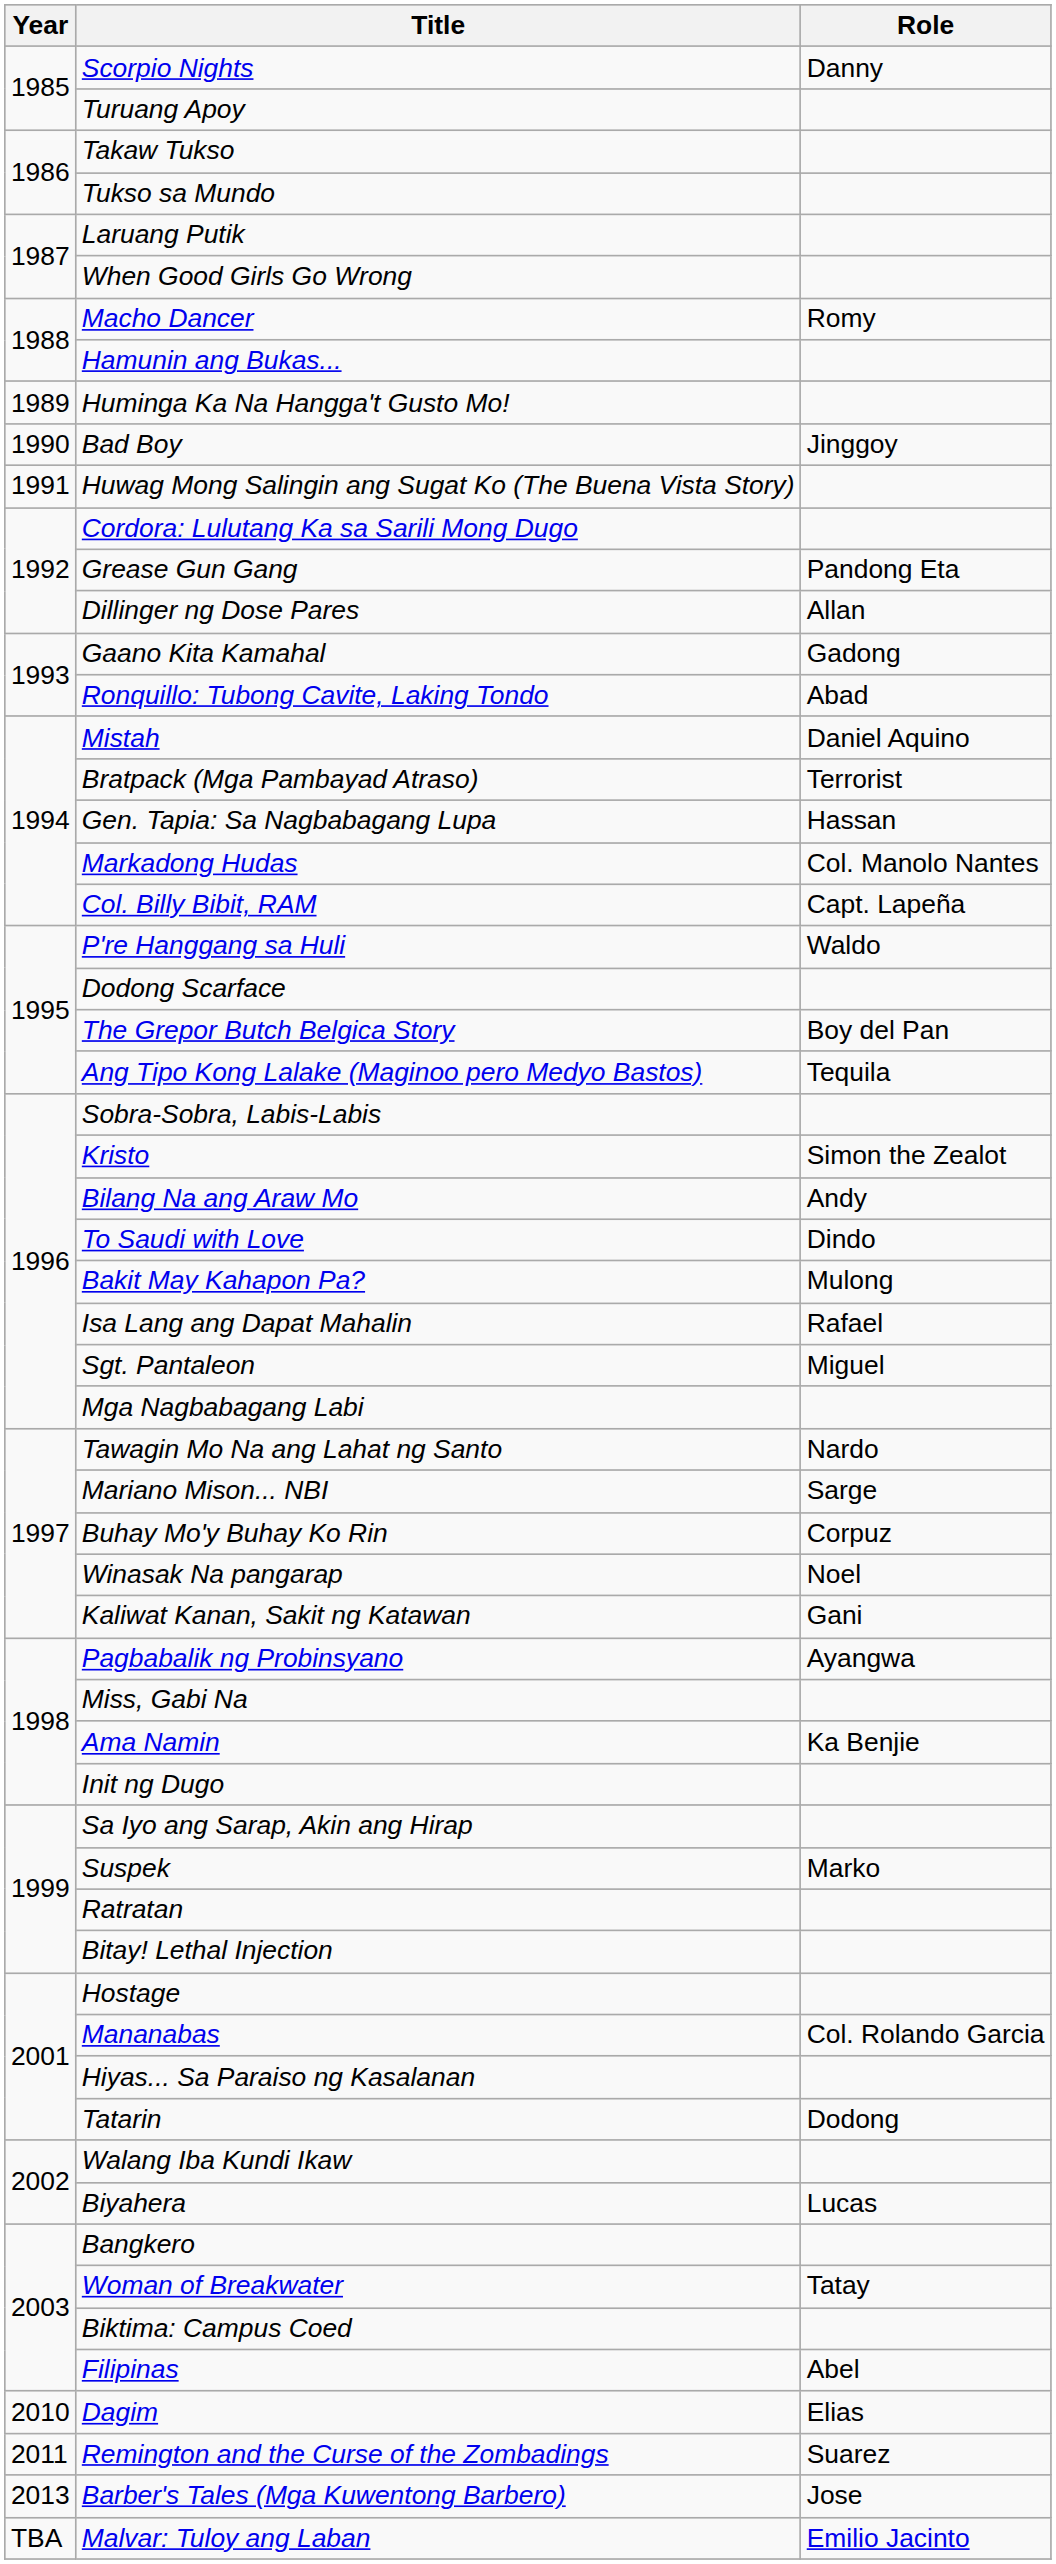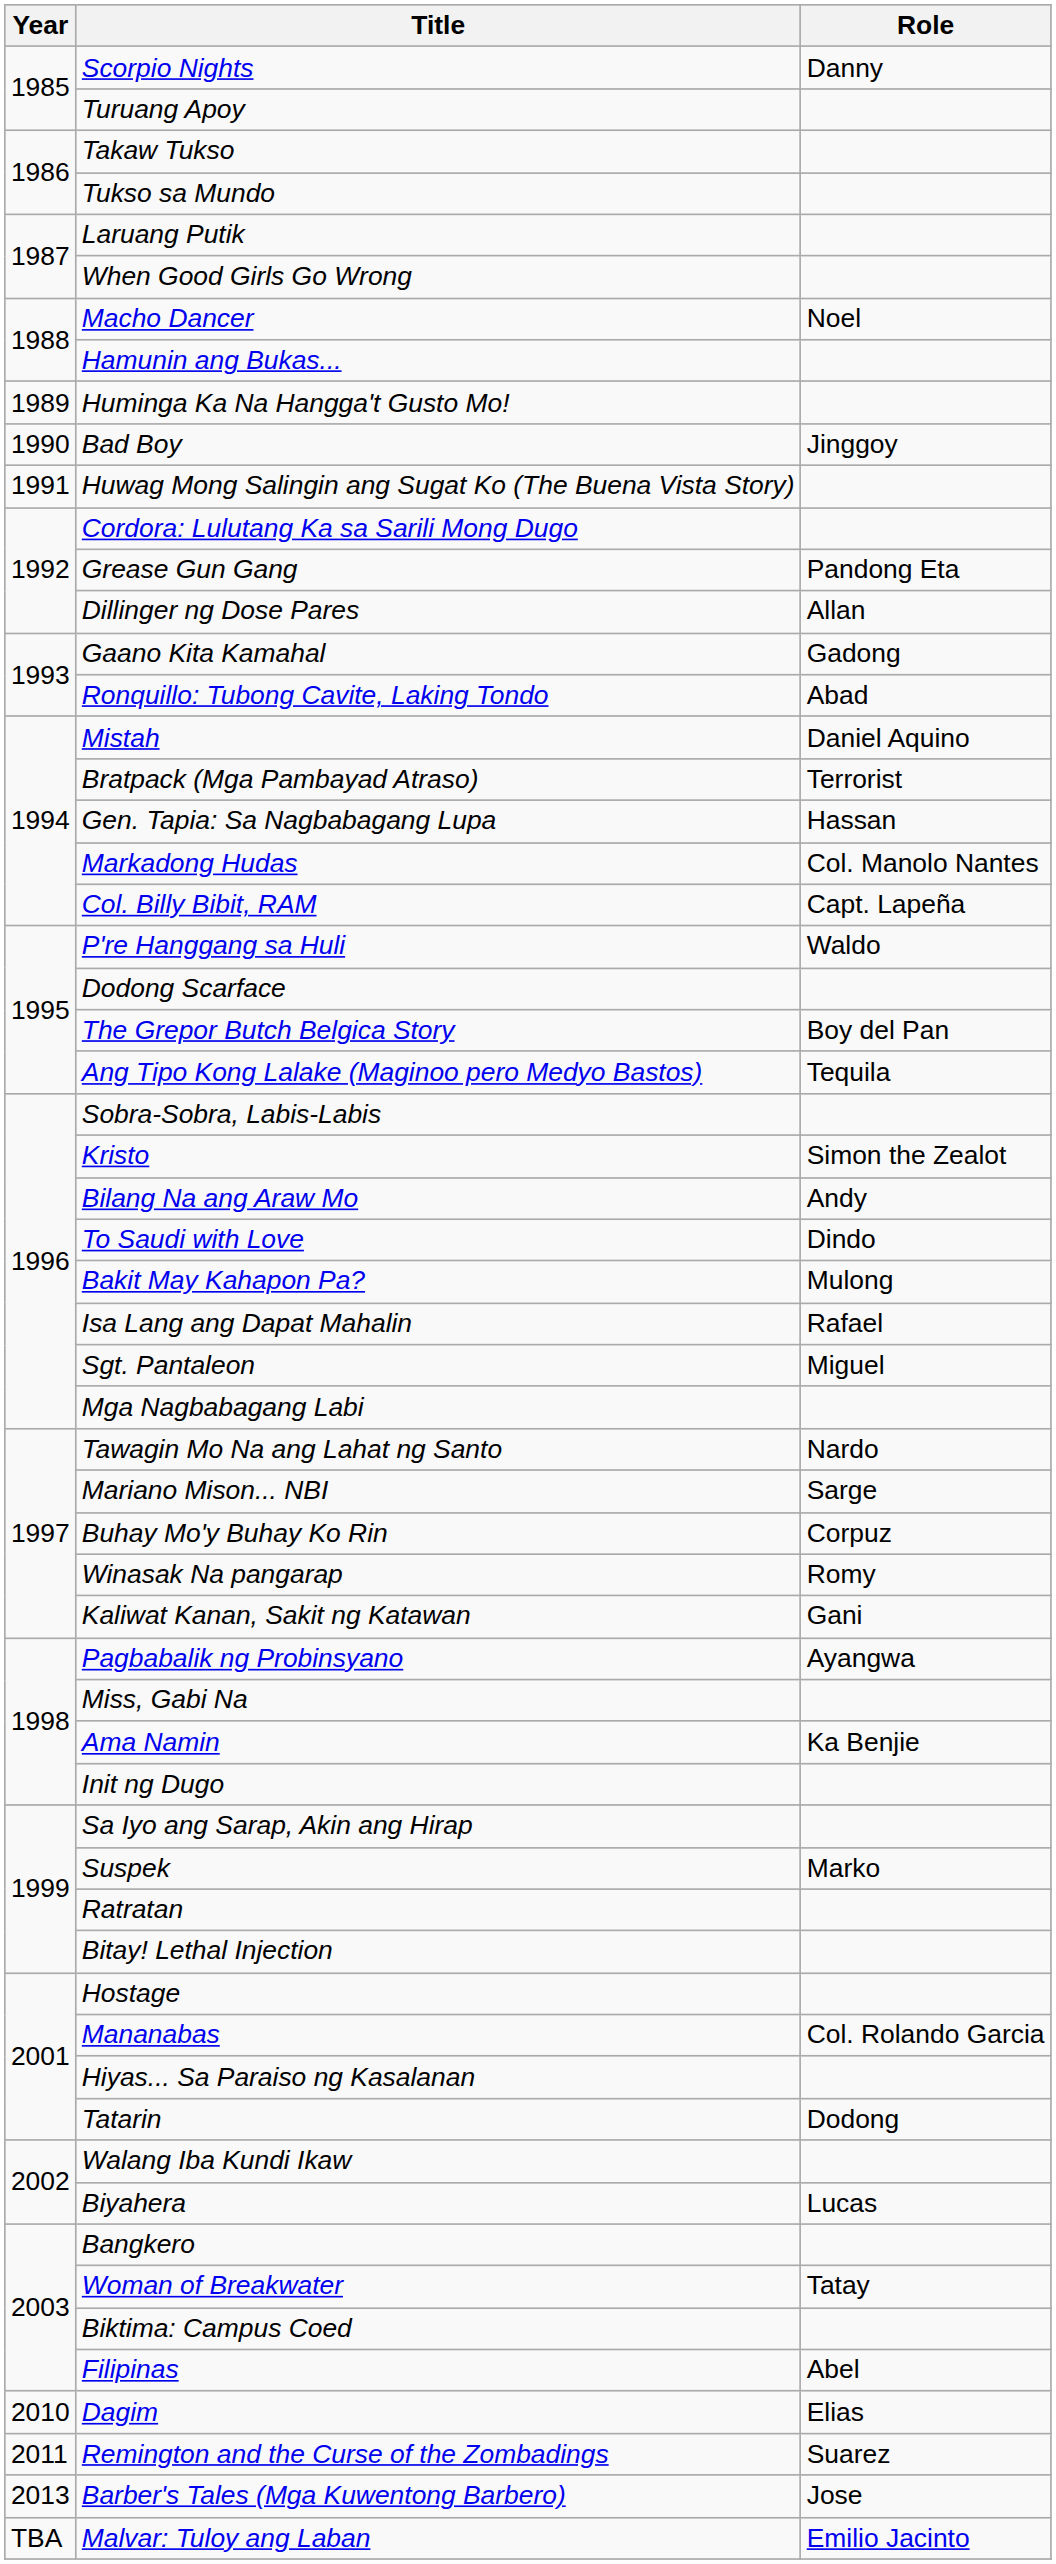 <table class="wikitable">
 <tr>
 <th>Year</th>
 <th>Title</th>
 <th>Role</th>
 </tr>
 <tr>
 <td rowspan="2">1985</td>
 <td><em><a href='#'>Scorpio Nights</a></em></td>
 <td>Danny</td>
 </tr>
 <tr>
 <td><em>Turuang Apoy</em></td>
 <td></td>
 </tr>
 <tr>
 <td rowspan="2">1986</td>
 <td><em>Takaw Tukso</em></td>
 <td></td>
 </tr>
 <tr>
 <td><em>Tukso sa Mundo</em></td>
 <td></td>
 </tr>
 <tr>
 <td rowspan="2">1987</td>
 <td><em>Laruang Putik</em></td>
 <td></td>
 </tr>
 <tr>
 <td><em>When Good Girls Go Wrong</em></td>
 <td></td>
 </tr>
 <tr>
 <td rowspan="2">1988</td>
 <td><em><a href='#'>Macho Dancer</a></em></td>
-<td>Romy</td>
+<td>Noel</td>
 </tr>
 <tr>
 <td><em><a href='#'>Hamunin ang Bukas...</a></em></td>
 <td></td>
 </tr>
 <tr>
 <td>1989</td>
 <td><em>Huminga Ka Na Hangga't Gusto Mo!</em></td>
 <td></td>
 </tr>
 <tr>
 <td>1990</td>
 <td><em>Bad Boy</em></td>
 <td>Jinggoy</td>
 </tr>
 <tr>
 <td>1991</td>
 <td><em>Huwag Mong Salingin ang Sugat Ko (The Buena Vista Story)</em></td>
 <td></td>
 </tr>
 <tr>
 <td rowspan="3">1992</td>
 <td><em><a href='#'>Cordora: Lulutang Ka sa Sarili Mong Dugo</a></em></td>
 <td></td>
 </tr>
 <tr>
 <td><em>Grease Gun Gang</em></td>
 <td>Pandong Eta</td>
 </tr>
 <tr>
 <td><em>Dillinger ng Dose Pares</em></td>
 <td>Allan</td>
 </tr>
 <tr>
 <td rowspan="2">1993</td>
 <td><em>Gaano Kita Kamahal</em></td>
 <td>Gadong</td>
 </tr>
 <tr>
 <td><em><a href='#'>Ronquillo: Tubong Cavite, Laking Tondo</a></em></td>
 <td>Abad</td>
 </tr>
 <tr>
 <td rowspan="5">1994</td>
 <td><em><a href='#'>Mistah</a></em></td>
 <td>Daniel Aquino</td>
 </tr>
 <tr>
 <td><em>Bratpack (Mga Pambayad Atraso)</em></td>
 <td>Terrorist </td>
 </tr>
 <tr>
 <td><em>Gen. Tapia: Sa Nagbabagang Lupa</em></td>
 <td>Hassan</td>
 </tr>
 <tr>
 <td><em><a href='#'>Markadong Hudas</a></em></td>
 <td>Col. Manolo Nantes</td>
 </tr>
 <tr>
 <td><em><a href='#'>Col. Billy Bibit, RAM</a></em></td>
 <td>Capt. Lapeña </td>
 </tr>
 <tr>
 <td rowspan="4">1995</td>
 <td><em><a href='#'>P're Hanggang sa Huli</a></em></td>
 <td>Waldo </td>
 </tr>
 <tr>
 <td><em>Dodong Scarface</em></td>
 <td></td>
 </tr>
 <tr>
 <td><em><a href='#'>The Grepor Butch Belgica Story</a></em></td>
 <td>Boy del Pan</td>
 </tr>
 <tr>
 <td><em><a href='#'>Ang Tipo Kong Lalake (Maginoo pero Medyo Bastos)</a></em></td>
 <td>Tequila</td>
 </tr>
 <tr>
 <td rowspan="8">1996</td>
 <td><em>Sobra-Sobra, Labis-Labis</em></td>
 <td></td>
 </tr>
 <tr>
 <td><em><a href='#'>Kristo</a></em></td>
 <td>Simon the Zealot</td>
 </tr>
 <tr>
 <td><em><a href='#'>Bilang Na ang Araw Mo</a></em></td>
 <td>Andy</td>
 </tr>
 <tr>
 <td><em><a href='#'>To Saudi with Love</a></em></td>
 <td>Dindo</td>
 </tr>
 <tr>
 <td><em><a href='#'>Bakit May Kahapon Pa?</a></em></td>
 <td>Mulong</td>
 </tr>
 <tr>
 <td><em>Isa Lang ang Dapat Mahalin</em></td>
 <td>Rafael</td>
 </tr>
 <tr>
 <td><em>Sgt. Pantaleon</em></td>
 <td>Miguel</td>
 </tr>
 <tr>
 <td><em>Mga Nagbabagang Labi</em></td>
 <td></td>
 </tr>
 <tr>
 <td rowspan="5">1997</td>
 <td><em>Tawagin Mo Na ang Lahat ng Santo</em></td>
 <td>Nardo</td>
 </tr>
 <tr>
 <td><em>Mariano Mison... NBI</em></td>
 <td>Sarge</td>
 </tr>
 <tr>
 <td><em>Buhay Mo'y Buhay Ko Rin</em></td>
 <td>Corpuz</td>
 </tr>
 <tr>
 <td><em>Winasak Na pangarap</em></td>
-<td>Noel</td>
+<td>Romy</td>
 </tr>
 <tr>
 <td><em>Kaliwat Kanan, Sakit ng Katawan</em></td>
 <td>Gani</td>
 </tr>
 <tr>
 <td rowspan="4">1998</td>
 <td><em><a href='#'>Pagbabalik ng Probinsyano</a></em></td>
 <td>Ayangwa</td>
 </tr>
 <tr>
 <td><em>Miss, Gabi Na</em></td>
 <td></td>
 </tr>
 <tr>
 <td><em><a href='#'>Ama Namin</a></em></td>
 <td>Ka Benjie</td>
 </tr>
 <tr>
 <td><em>Init ng Dugo</em></td>
 <td></td>
 </tr>
 <tr>
 <td rowspan="4">1999</td>
 <td><em>Sa Iyo ang Sarap, Akin ang Hirap</em></td>
 <td></td>
 </tr>
 <tr>
 <td><em>Suspek</em></td>
 <td>Marko</td>
 </tr>
 <tr>
 <td><em>Ratratan</em></td>
 <td></td>
 </tr>
 <tr>
 <td><em>Bitay! Lethal Injection</em></td>
 <td></td>
 </tr>
 <tr>
 <td rowspan="4">2001</td>
 <td><em>Hostage</em></td>
 <td></td>
 </tr>
 <tr>
 <td><em><a href='#'>Mananabas</a></em></td>
 <td>Col. Rolando Garcia</td>
 </tr>
 <tr>
 <td><em>Hiyas... Sa Paraiso ng Kasalanan</em></td>
 <td></td>
 </tr>
 <tr>
 <td><em>Tatarin</em></td>
 <td>Dodong</td>
 </tr>
 <tr>
 <td rowspan="2">2002</td>
 <td><em>Walang Iba Kundi Ikaw</em></td>
 <td></td>
 </tr>
 <tr>
 <td><em>Biyahera</em></td>
 <td>Lucas</td>
 </tr>
 <tr>
 <td rowspan="4">2003</td>
 <td><em>Bangkero</em></td>
 <td></td>
 </tr>
 <tr>
 <td><em><a href='#'>Woman of Breakwater</a></em></td>
 <td>Tatay</td>
 </tr>
 <tr>
 <td><em>Biktima: Campus Coed</em></td>
 <td></td>
 </tr>
 <tr>
 <td><em><a href='#'>Filipinas</a></em></td>
 <td>Abel</td>
 </tr>
 <tr>
 <td>2010</td>
 <td><em><a href='#'>Dagim</a></em></td>
 <td>Elias</td>
 </tr>
 <tr>
 <td>2011</td>
 <td><em><a href='#'>Remington and the Curse of the Zombadings</a></em></td>
 <td>Suarez</td>
 </tr>
 <tr>
 <td>2013</td>
 <td><a href='#'><em>Barber's Tales (Mga Kuwentong Barbero)</em></a></td>
 <td>Jose</td>
 </tr>
 <tr>
 <td>TBA</td>
 <td><em><a href='#'>Malvar: Tuloy ang Laban</a></em></td>
 <td><a href='#'>Emilio Jacinto</a></td>
 </tr>
 </table>
